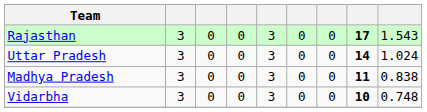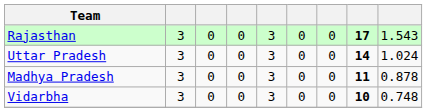 <table class="wikitable" style="text-align:center">
 <tr>
 <th style="width:160px">Team</th>
 <th style="width:25px"></th>
 <th style="width:25px"></th>
 <th style="width:25px"></th>
 <th style="width:25px"></th>
 <th style="width:25px"></th>
 <th style="width:25px"></th>
 <th style="width:25px"></th>
 <th style="width:25px;"></th>
 </tr>
 <tr style="background:#cfc;">
 <td style="text-align:left"><a href='#'>Rajasthan</a></td>
 <td>3</td>
 <td>0</td>
 <td>0</td>
 <td>3</td>
 <td>0</td>
 <td>0</td>
 <td><strong>17</strong></td>
 <td>1.543</td>
 </tr>
 <tr>
 <td style="text-align:left"><a href='#'>Uttar Pradesh</a></td>
 <td>3</td>
 <td>0</td>
 <td>0</td>
 <td>3</td>
 <td>0</td>
 <td>0</td>
 <td><strong>14</strong></td>
 <td>1.024</td>
 </tr>
 <tr>
 <td style="text-align:left"><a href='#'>Madhya Pradesh</a></td>
 <td>3</td>
 <td>0</td>
 <td>0</td>
 <td>3</td>
 <td>0</td>
 <td>0</td>
 <td><strong>11</strong></td>
-<td>0.838</td>
+<td>0.878</td>
 </tr>
 <tr>
 <td style="text-align:left"><a href='#'>Vidarbha</a></td>
 <td>3</td>
 <td>0</td>
 <td>0</td>
 <td>3</td>
 <td>0</td>
 <td>0</td>
 <td><strong>10</strong></td>
 <td>0.748</td>
 </tr>
 <tr>
 </tr>
 </table>
